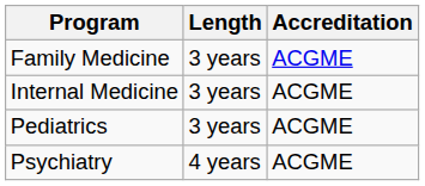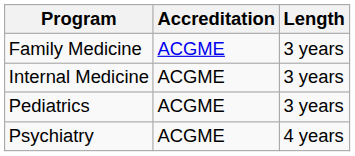 <table class="sortable wikitable">
 <tr>
 <th>Program</th>
+<th>Accreditation</th>
 <th>Length</th>
-<th>Accreditation</th>
 </tr>
 <tr>
 <td>Family Medicine</td>
+<td><a href='#'>ACGME</a></td>
 <td>3 years</td>
-<td><a href='#'>ACGME</a></td>
 </tr>
 <tr>
 <td>Internal Medicine</td>
+<td>ACGME</td>
 <td>3 years</td>
-<td>ACGME</td>
 </tr>
 <tr>
 <td>Pediatrics</td>
+<td>ACGME</td>
 <td>3 years</td>
-<td>ACGME</td>
 </tr>
 <tr>
 <td>Psychiatry</td>
+<td>ACGME</td>
 <td>4 years</td>
-<td>ACGME</td>
 </tr>
 </table>
